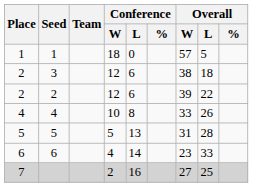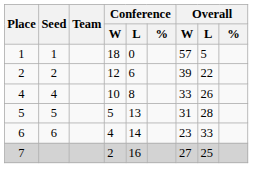 <table class="wikitable">
 <tr>
 <th rowspan ="2">Place</th>
 <th rowspan ="2">Seed</th>
 <th rowspan ="2">Team</th>
 <th colspan = "3">Conference</th>
 <th colspan = "3">Overall</th>
 </tr>
 <tr>
 <th scope="col" style="width: 20px;">W</th>
 <th scope="col" style="width: 20px;">L</th>
 <th scope="col" style="width: 30px;">%</th>
 <th scope="col" style="width: 20px;">W</th>
 <th scope="col" style="width: 20px;">L</th>
 <th scope="col" style="width: 30px;">%</th>
 </tr>
 <tr>
 <td style="text-align:center;">1</td>
 <td style="text-align:center;">1</td>
 <td></td>
 <td>18</td>
 <td>0</td>
 <td></td>
 <td>57</td>
 <td>5</td>
-<td></td>
-</tr>
-<tr>
-<td style="text-align:center;">2</td>
-<td style="text-align:center;">3</td>
-<td></td>
-<td>12</td>
-<td>6</td>
-<td></td>
-<td>38</td>
-<td>18</td>
 <td></td>
 </tr>
 <tr>
 <td style="text-align:center;">2</td>
 <td style="text-align:center;">2</td>
 <td></td>
 <td>12</td>
 <td>6</td>
 <td></td>
 <td>39</td>
 <td>22</td>
 <td></td>
 </tr>
 <tr>
 <td style="text-align:center;">4</td>
 <td style="text-align:center;">4</td>
 <td></td>
 <td>10</td>
 <td>8</td>
 <td></td>
 <td>33</td>
 <td>26</td>
 <td></td>
 </tr>
 <tr>
 <td style="text-align:center;">5</td>
 <td style="text-align:center;">5</td>
 <td></td>
 <td>5</td>
 <td>13</td>
 <td></td>
 <td>31</td>
 <td>28</td>
 <td></td>
 </tr>
 <tr>
 <td style="text-align:center;">6</td>
 <td style="text-align:center;">6</td>
 <td></td>
 <td>4</td>
 <td>14</td>
 <td></td>
 <td>23</td>
 <td>33</td>
 <td></td>
 </tr>
 <tr bgcolor=#d3d3d3>
 <td style="text-align:center;">7</td>
 <td style="text-align:center;"></td>
 <td></td>
 <td>2</td>
 <td>16</td>
 <td></td>
 <td>27</td>
 <td>25</td>
 <td></td>
 </tr>
 </table>
